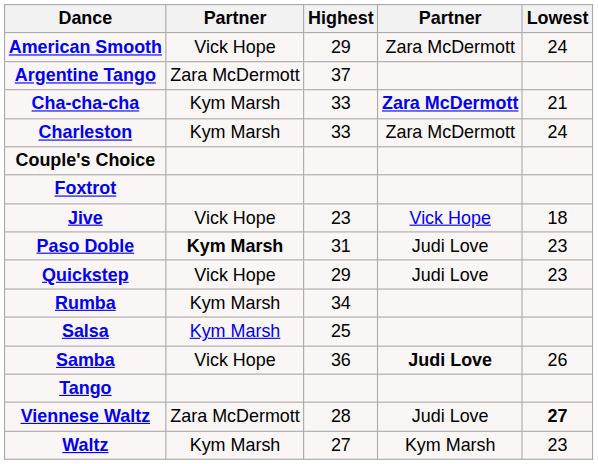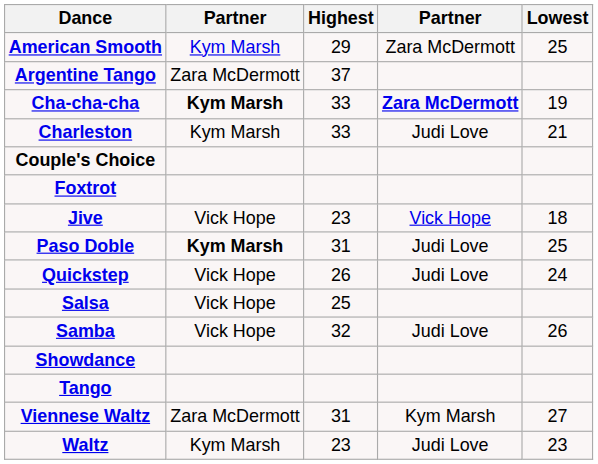 <table class="wikitable sortable collapsed">
 <tr style="text-align:Center; background:cc;">
 <th>Dance</th>
 <th>Partner</th>
 <th>Highest</th>
 <th>Partner</th>
 <th>Lowest</th>
 </tr>
 <tr style="text-align: center; background:#faf6f6">
 <td><strong><a href='#'>American Smooth</a></strong></td>
-<td>Vick Hope</td>
+<td><a href='#'>Kym Marsh</a></td>
 <td>29</td>
 <td>Zara McDermott</td>
-<td>24</td>
+<td>25</td>
 </tr>
 <tr style="text-align: center; background:#faf6f6">
 <td><strong><a href='#'>Argentine Tango</a></strong></td>
 <td>Zara McDermott</td>
 <td>37</td>
 <td></td>
 <td></td>
 </tr>
 <tr style="text-align: center; background:#faf6f6">
 <td><strong><a href='#'>Cha-cha-cha</a></strong></td>
-<td>Kym Marsh</td>
+<td><strong>Kym Marsh</strong></td>
 <td>33</td>
 <td><strong><a href='#'>Zara McDermott</a></strong></td>
-<td>21</td>
+<td>19</td>
 </tr>
 <tr style="text-align: center; background:#faf6f6">
 <td><strong><a href='#'>Charleston</a></strong></td>
 <td>Kym Marsh</td>
 <td>33</td>
-<td>Zara McDermott</td>
-<td>24</td>
+<td>Judi Love</td>
+<td>21</td>
 </tr>
 <tr style="text-align: center; background:#faf6f6">
 <td><strong>Couple's Choice</strong></td>
 <td></td>
 <td></td>
 <td></td>
 <td></td>
 </tr>
 <tr style="text-align: center; background:#faf6f6">
 <td><strong><a href='#'>Foxtrot</a></strong></td>
 <td></td>
 <td></td>
 <td></td>
 <td></td>
 </tr>
 <tr style="text-align: center; background:#faf6f6">
 <td><strong><a href='#'>Jive</a></strong></td>
 <td>Vick Hope</td>
 <td>23</td>
 <td><a href='#'>Vick Hope</a></td>
 <td>18</td>
 </tr>
 <tr style="text-align: center; background:#faf6f6">
 <td><strong><a href='#'>Paso Doble</a></strong></td>
 <td><strong>Kym Marsh</strong></td>
 <td>31</td>
 <td>Judi Love</td>
-<td>23</td>
+<td>25</td>
 </tr>
 <tr style="text-align: center; background:#faf6f6">
 <td><strong><a href='#'>Quickstep</a></strong></td>
 <td>Vick Hope</td>
-<td>29</td>
+<td>26</td>
 <td>Judi Love</td>
-<td>23</td>
-</tr>
-<tr style="text-align: center; background:#faf6f6">
-<td><strong><a href='#'>Rumba</a></strong></td>
-<td>Kym Marsh</td>
-<td>34</td>
-<td></td>
-<td></td>
+<td>24</td>
 </tr>
 <tr style="text-align: center; background:#faf6f6">
 <td><strong><a href='#'>Salsa</a></strong></td>
-<td><a href='#'>Kym Marsh</a></td>
+<td>Vick Hope</td>
 <td>25</td>
 <td></td>
 <td></td>
 </tr>
 <tr style="text-align: center; background:#faf6f6">
 <td><strong><a href='#'>Samba</a></strong></td>
 <td>Vick Hope</td>
-<td>36</td>
-<td><strong>Judi Love</strong></td>
+<td>32</td>
+<td>Judi Love</td>
 <td>26</td>
+</tr>
+<tr style="text-align: center; background:#faf6f6">
+<td><strong><a href='#'>Showdance</a></strong></td>
+<td></td>
+<td></td>
+<td></td>
+<td></td>
 </tr>
 <tr style="text-align: center; background:#faf6f6">
 <td><strong><a href='#'>Tango</a></strong></td>
 <td></td>
 <td></td>
 <td></td>
 <td></td>
 </tr>
 <tr style="text-align: center; background:#faf6f6">
 <td><strong><a href='#'>Viennese Waltz</a></strong></td>
 <td>Zara McDermott</td>
-<td>28</td>
-<td>Judi Love</td>
-<td><strong>27</strong></td>
+<td>31</td>
+<td>Kym Marsh</td>
+<td>27</td>
 </tr>
 <tr style="text-align: center; background:#faf6f6">
 <td><strong><a href='#'>Waltz</a></strong></td>
 <td>Kym Marsh</td>
-<td>27</td>
-<td>Kym Marsh</td>
+<td>23</td>
+<td>Judi Love</td>
 <td>23</td>
 </tr>
 </table>
